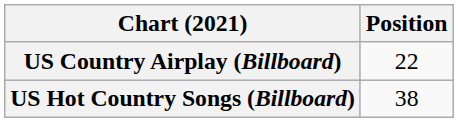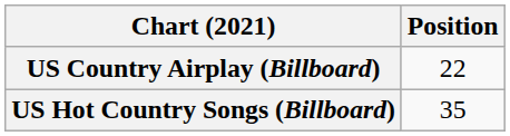 <table class="wikitable sortable plainrowheaders" style="text-align:center">
 <tr>
 <th>Chart (2021)</th>
 <th>Position</th>
 </tr>
 <tr>
 <th scope="row">US Country Airplay (<em>Billboard</em>)</th>
 <td>22</td>
 </tr>
 <tr>
 <th scope="row">US Hot Country Songs (<em>Billboard</em>)</th>
-<td>38</td>
+<td>35</td>
 </tr>
 </table>
